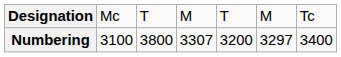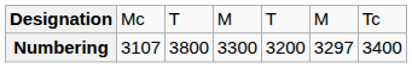 <table class="wikitable">
 <tr>
 <th>Designation</th>
 <td>Mc</td>
 <td>T</td>
 <td>M</td>
 <td>T</td>
 <td>M</td>
 <td>Tc</td>
 </tr>
 <tr>
 <th>Numbering</th>
-<td>3100</td>
+<td>3107</td>
 <td>3800</td>
-<td>3307</td>
+<td>3300</td>
 <td>3200</td>
 <td>3297</td>
 <td>3400</td>
 </tr>
 </table>
